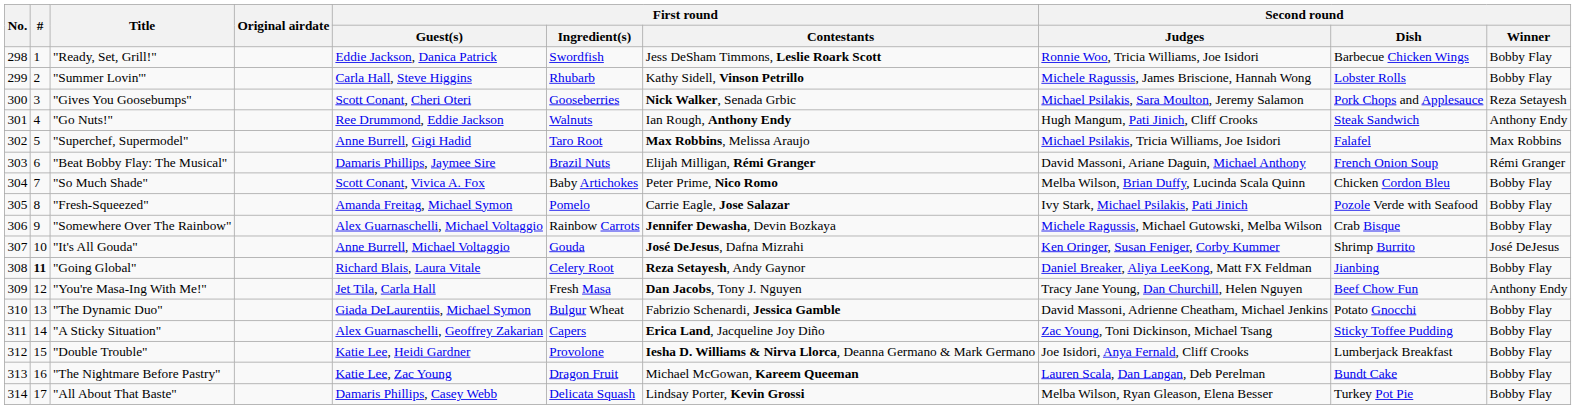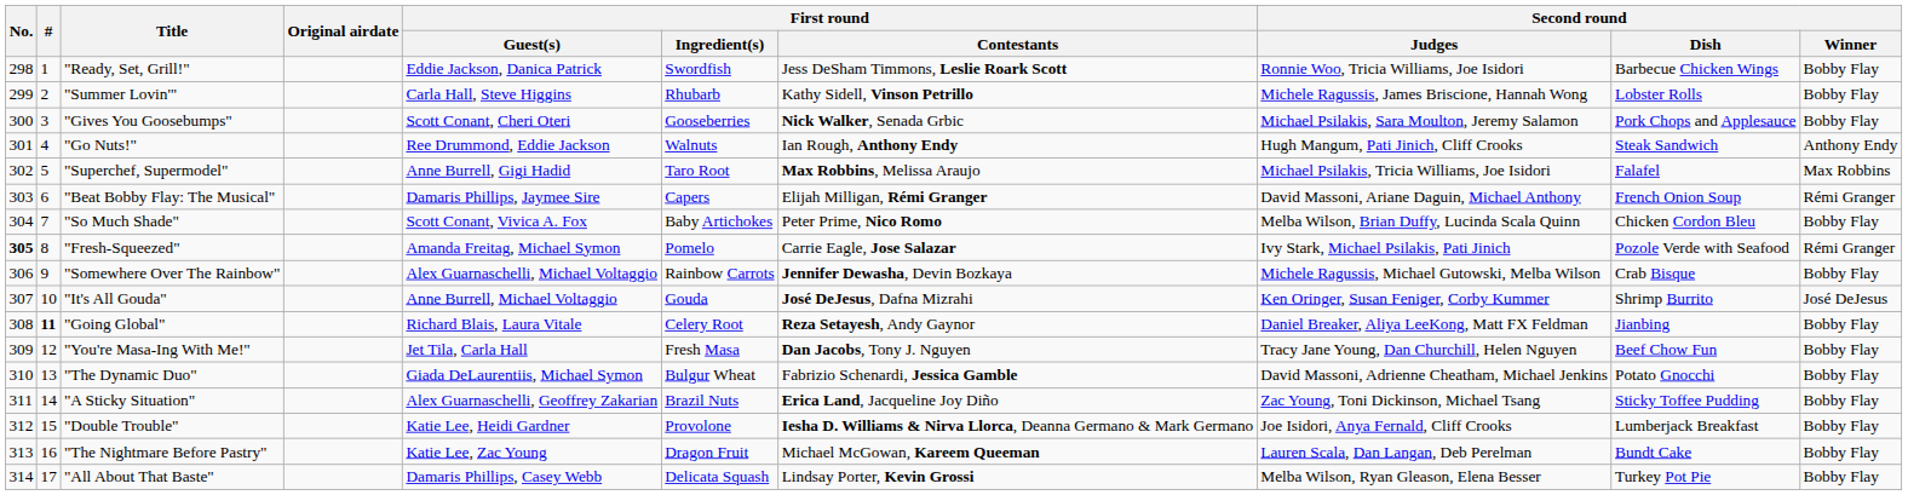 <table class="wikitable">
 <tr>
 <th rowspan="2">No.</th>
 <th rowspan="2">#</th>
 <th rowspan="2">Title</th>
 <th rowspan="2">Original airdate</th>
 <th colspan="3">First round</th>
 <th colspan="3">Second round</th>
 </tr>
 <tr>
 <th>Guest(s)</th>
 <th>Ingredient(s)</th>
 <th>Contestants</th>
 <th>Judges</th>
 <th>Dish</th>
 <th>Winner</th>
 </tr>
 <tr>
 <td>298</td>
 <td>1</td>
 <td>"Ready, Set, Grill!"</td>
 <td></td>
 <td><a href='#'>Eddie Jackson</a>, <a href='#'>Danica Patrick</a></td>
 <td><a href='#'>Swordfish</a></td>
 <td>Jess DeSham Timmons, <strong>Leslie Roark Scott</strong></td>
 <td><a href='#'>Ronnie Woo</a>, Tricia Williams, Joe Isidori</td>
 <td>Barbecue <a href='#'>Chicken Wings</a></td>
 <td>Bobby Flay</td>
 </tr>
 <tr>
 <td>299</td>
 <td>2</td>
 <td>"Summer Lovin'"</td>
 <td></td>
 <td><a href='#'>Carla Hall</a>, <a href='#'>Steve Higgins</a></td>
 <td><a href='#'>Rhubarb</a></td>
 <td>Kathy Sidell, <strong>Vinson Petrillo</strong></td>
 <td><a href='#'>Michele Ragussis</a>, James Briscione, Hannah Wong</td>
 <td><a href='#'>Lobster Rolls</a></td>
 <td>Bobby Flay</td>
 </tr>
 <tr>
 <td>300</td>
 <td>3</td>
 <td>"Gives You Goosebumps"</td>
 <td></td>
 <td><a href='#'>Scott Conant</a>, <a href='#'>Cheri Oteri</a></td>
 <td><a href='#'>Gooseberries</a></td>
 <td><strong>Nick Walker</strong>, Senada Grbic</td>
 <td><a href='#'>Michael Psilakis</a>, <a href='#'>Sara Moulton</a>, Jeremy Salamon</td>
 <td><a href='#'>Pork Chops</a> and <a href='#'>Applesauce</a></td>
-<td>Reza Setayesh</td>
+<td>Bobby Flay</td>
 </tr>
 <tr>
 <td>301</td>
 <td>4</td>
 <td>"Go Nuts!"</td>
 <td></td>
 <td><a href='#'>Ree Drummond</a>, <a href='#'>Eddie Jackson</a></td>
 <td><a href='#'>Walnuts</a></td>
 <td>Ian Rough, <strong>Anthony Endy</strong></td>
 <td>Hugh Mangum, <a href='#'>Pati Jinich</a>, Cliff Crooks</td>
 <td><a href='#'>Steak Sandwich</a></td>
 <td>Anthony Endy</td>
 </tr>
 <tr>
 <td>302</td>
 <td>5</td>
 <td>"Superchef, Supermodel"</td>
 <td></td>
 <td><a href='#'>Anne Burrell</a>, <a href='#'>Gigi Hadid</a></td>
 <td><a href='#'>Taro Root</a></td>
 <td><strong>Max Robbins</strong>, Melissa Araujo</td>
 <td><a href='#'>Michael Psilakis</a>, Tricia Williams, Joe Isidori</td>
 <td><a href='#'>Falafel</a></td>
 <td>Max Robbins</td>
 </tr>
 <tr>
 <td>303</td>
 <td>6</td>
 <td>"Beat Bobby Flay: The Musical"</td>
 <td></td>
 <td><a href='#'>Damaris Phillips</a>, <a href='#'>Jaymee Sire</a></td>
-<td><a href='#'>Brazil Nuts</a></td>
+<td><a href='#'>Capers</a></td>
 <td>Elijah Milligan, <strong>Rémi Granger</strong></td>
 <td>David Massoni, Ariane Daguin, <a href='#'>Michael Anthony</a></td>
 <td><a href='#'>French Onion Soup</a></td>
 <td>Rémi Granger</td>
 </tr>
 <tr>
 <td>304</td>
 <td>7</td>
 <td>"So Much Shade"</td>
 <td></td>
 <td><a href='#'>Scott Conant</a>, <a href='#'>Vivica A. Fox</a></td>
 <td>Baby <a href='#'>Artichokes</a></td>
 <td>Peter Prime, <strong>Nico Romo</strong></td>
 <td>Melba Wilson, <a href='#'>Brian Duffy</a>, Lucinda Scala Quinn</td>
 <td>Chicken <a href='#'>Cordon Bleu</a></td>
 <td>Bobby Flay</td>
 </tr>
 <tr>
-<td>305</td>
+<td><strong>305</strong></td>
 <td>8</td>
 <td>"Fresh-Squeezed"</td>
 <td></td>
 <td><a href='#'>Amanda Freitag</a>, <a href='#'>Michael Symon</a></td>
 <td><a href='#'>Pomelo</a></td>
 <td>Carrie Eagle, <strong>Jose Salazar</strong></td>
 <td>Ivy Stark, <a href='#'>Michael Psilakis</a>, <a href='#'>Pati Jinich</a></td>
 <td><a href='#'>Pozole</a> Verde with Seafood</td>
-<td>Bobby Flay</td>
+<td>Rémi Granger</td>
 </tr>
 <tr>
 <td>306</td>
 <td>9</td>
 <td>"Somewhere Over The Rainbow"</td>
 <td></td>
 <td><a href='#'>Alex Guarnaschelli</a>, <a href='#'>Michael Voltaggio</a></td>
 <td>Rainbow <a href='#'>Carrots</a></td>
 <td><strong>Jennifer Dewasha</strong>, Devin Bozkaya</td>
 <td><a href='#'>Michele Ragussis</a>, Michael Gutowski, Melba Wilson</td>
 <td>Crab <a href='#'>Bisque</a></td>
 <td>Bobby Flay</td>
 </tr>
 <tr>
 <td>307</td>
 <td>10</td>
 <td>"It's All Gouda"</td>
 <td></td>
 <td><a href='#'>Anne Burrell</a>, <a href='#'>Michael Voltaggio</a></td>
 <td><a href='#'>Gouda</a></td>
 <td><strong>José DeJesus</strong>, Dafna Mizrahi</td>
 <td><a href='#'>Ken Oringer</a>, <a href='#'>Susan Feniger</a>, <a href='#'>Corby Kummer</a></td>
 <td>Shrimp <a href='#'>Burrito</a></td>
 <td>José DeJesus</td>
 </tr>
 <tr>
 <td>308</td>
 <td><strong>11</strong></td>
 <td>"Going Global"</td>
 <td></td>
 <td><a href='#'>Richard Blais</a>, <a href='#'>Laura Vitale</a></td>
 <td><a href='#'>Celery Root</a></td>
 <td><strong>Reza Setayesh</strong>, Andy Gaynor</td>
 <td><a href='#'>Daniel Breaker</a>, <a href='#'>Aliya LeeKong</a>, Matt FX Feldman</td>
 <td><a href='#'>Jianbing</a></td>
 <td>Bobby Flay</td>
 </tr>
 <tr>
 <td>309</td>
 <td>12</td>
 <td>"You're Masa-Ing With Me!"</td>
 <td></td>
 <td><a href='#'>Jet Tila</a>, <a href='#'>Carla Hall</a></td>
 <td>Fresh <a href='#'>Masa</a></td>
 <td><strong>Dan Jacobs</strong>, Tony J. Nguyen</td>
 <td>Tracy Jane Young, <a href='#'>Dan Churchill</a>, Helen Nguyen</td>
 <td><a href='#'>Beef Chow Fun</a></td>
-<td>Anthony Endy</td>
+<td>Bobby Flay</td>
 </tr>
 <tr>
 <td>310</td>
 <td>13</td>
 <td>"The Dynamic Duo"</td>
 <td></td>
 <td><a href='#'>Giada DeLaurentiis</a>, <a href='#'>Michael Symon</a></td>
 <td><a href='#'>Bulgur</a> Wheat</td>
 <td>Fabrizio Schenardi, <strong>Jessica Gamble</strong></td>
 <td>David Massoni, Adrienne Cheatham, Michael Jenkins</td>
 <td>Potato <a href='#'>Gnocchi</a></td>
 <td>Bobby Flay</td>
 </tr>
 <tr>
 <td>311</td>
 <td>14</td>
 <td>"A Sticky Situation"</td>
 <td></td>
 <td><a href='#'>Alex Guarnaschelli</a>, <a href='#'>Geoffrey Zakarian</a></td>
-<td><a href='#'>Capers</a></td>
+<td><a href='#'>Brazil Nuts</a></td>
 <td><strong>Erica Land</strong>, Jacqueline Joy Diño</td>
 <td><a href='#'>Zac Young</a>, Toni Dickinson, Michael Tsang</td>
 <td><a href='#'>Sticky Toffee Pudding</a></td>
 <td>Bobby Flay</td>
 </tr>
 <tr>
 <td>312</td>
 <td>15</td>
 <td>"Double Trouble"</td>
 <td></td>
 <td><a href='#'>Katie Lee</a>, <a href='#'>Heidi Gardner</a></td>
 <td><a href='#'>Provolone</a></td>
 <td><strong>Iesha D. Williams & Nirva Llorca</strong>, Deanna Germano & Mark Germano</td>
 <td>Joe Isidori, <a href='#'>Anya Fernald</a>, Cliff Crooks</td>
 <td>Lumberjack Breakfast</td>
 <td>Bobby Flay</td>
 </tr>
 <tr>
 <td>313</td>
 <td>16</td>
 <td>"The Nightmare Before Pastry"</td>
 <td></td>
 <td><a href='#'>Katie Lee</a>, <a href='#'>Zac Young</a></td>
 <td><a href='#'>Dragon Fruit</a></td>
 <td>Michael McGowan, <strong>Kareem Queeman</strong></td>
 <td><a href='#'>Lauren Scala</a>, <a href='#'>Dan Langan</a>, Deb Perelman</td>
 <td><a href='#'>Bundt Cake</a></td>
 <td>Bobby Flay</td>
 </tr>
 <tr>
 <td>314</td>
 <td>17</td>
 <td>"All About That Baste"</td>
 <td></td>
 <td><a href='#'>Damaris Phillips</a>, <a href='#'>Casey Webb</a></td>
 <td><a href='#'>Delicata Squash</a></td>
 <td>Lindsay Porter, <strong>Kevin Grossi</strong></td>
 <td>Melba Wilson, Ryan Gleason, Elena Besser</td>
 <td>Turkey <a href='#'>Pot Pie</a></td>
 <td>Bobby Flay</td>
 </tr>
 </table>
